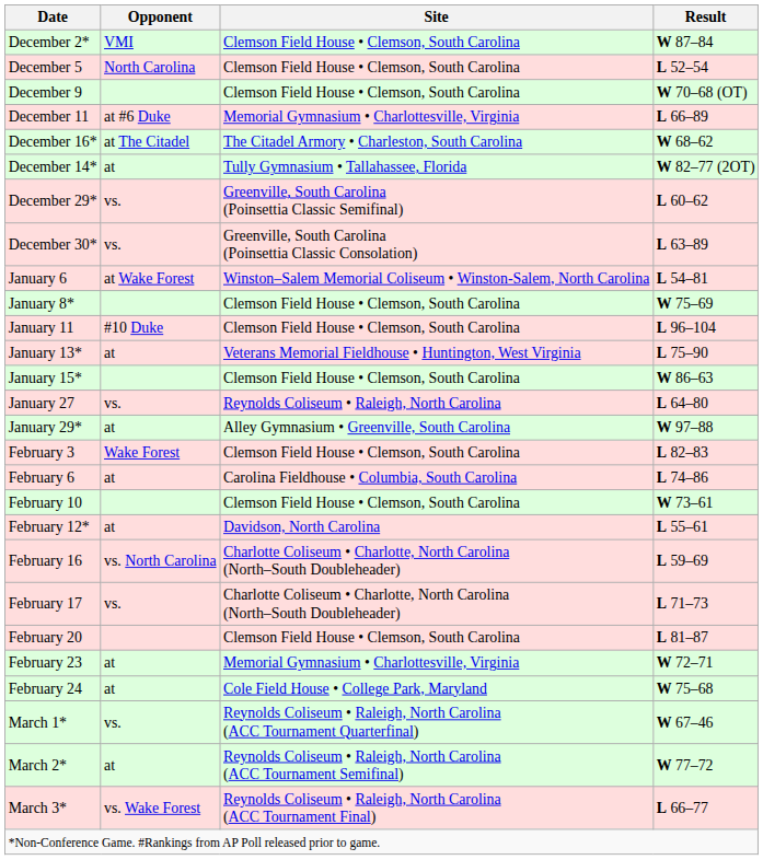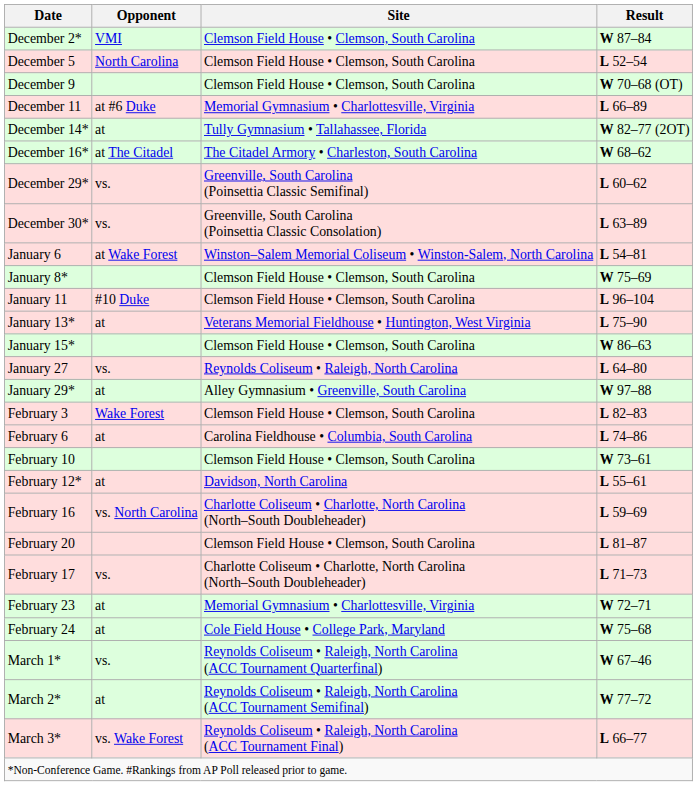 <table class="wikitable" style="font-size:95%;">
 <tr>
 <th>Date</th>
 <th>Opponent</th>
 <th>Site</th>
 <th>Result</th>
 </tr>
 <tr style="background: #ddffdd;">
 <td>December 2*</td>
 <td><a href='#'>VMI</a></td>
 <td><a href='#'>Clemson Field House</a> • <a href='#'>Clemson, South Carolina</a></td>
 <td><strong>W</strong> 87–84</td>
 </tr>
 <tr style="background: #ffdddd;">
 <td>December 5</td>
 <td><a href='#'>North Carolina</a></td>
 <td>Clemson Field House • Clemson, South Carolina</td>
 <td><strong>L</strong> 52–54</td>
 </tr>
 <tr style="background: #ddffdd;">
 <td>December 9</td>
 <td></td>
 <td>Clemson Field House • Clemson, South Carolina</td>
 <td><strong>W</strong> 70–68 (OT)</td>
 </tr>
 <tr style="background: #ffdddd;">
 <td>December 11</td>
 <td>at #6 <a href='#'>Duke</a></td>
 <td><a href='#'>Memorial Gymnasium</a> • <a href='#'>Charlottesville, Virginia</a></td>
 <td><strong>L</strong> 66–89</td>
 </tr>
 <tr style="background: #ddffdd;">
+<td>December 14*</td>
+<td>at </td>
+<td><a href='#'>Tully Gymnasium</a> • <a href='#'>Tallahassee, Florida</a></td>
+<td><strong>W</strong> 82–77 (2OT)</td>
+</tr>
+<tr style="background: #ddffdd;">
 <td>December 16*</td>
 <td>at <a href='#'>The Citadel</a></td>
 <td><a href='#'>The Citadel Armory</a> • <a href='#'>Charleston, South Carolina</a></td>
 <td><strong>W</strong> 68–62</td>
-</tr>
-<tr style="background: #ddffdd;">
-<td>December 14*</td>
-<td>at </td>
-<td><a href='#'>Tully Gymnasium</a> • <a href='#'>Tallahassee, Florida</a></td>
-<td><strong>W</strong> 82–77 (2OT)</td>
 </tr>
 <tr style="background: #ffdddd;">
 <td>December 29*</td>
 <td>vs. </td>
 <td><a href='#'>Greenville, South Carolina</a><br>(Poinsettia Classic Semifinal)</td>
 <td><strong>L</strong> 60–62</td>
 </tr>
 <tr style="background: #ffdddd;">
 <td>December 30*</td>
 <td>vs. </td>
 <td>Greenville, South Carolina<br>(Poinsettia Classic Consolation)</td>
 <td><strong>L</strong> 63–89</td>
 </tr>
 <tr style="background: #ffdddd;">
 <td>January 6</td>
 <td>at <a href='#'>Wake Forest</a></td>
 <td><a href='#'>Winston–Salem Memorial Coliseum</a> • <a href='#'>Winston-Salem, North Carolina</a></td>
 <td><strong>L</strong> 54–81</td>
 </tr>
 <tr style="background: #ddffdd;">
 <td>January 8*</td>
 <td></td>
 <td>Clemson Field House • Clemson, South Carolina</td>
 <td><strong>W</strong> 75–69</td>
 </tr>
 <tr style="background: #ffdddd;">
 <td>January 11</td>
 <td>#10 <a href='#'>Duke</a></td>
 <td>Clemson Field House • Clemson, South Carolina</td>
 <td><strong>L</strong> 96–104</td>
 </tr>
 <tr style="background: #ffdddd;">
 <td>January 13*</td>
 <td>at </td>
 <td><a href='#'>Veterans Memorial Fieldhouse</a> • <a href='#'>Huntington, West Virginia</a></td>
 <td><strong>L</strong> 75–90</td>
 </tr>
 <tr style="background: #ddffdd;">
 <td>January 15*</td>
 <td></td>
 <td>Clemson Field House • Clemson, South Carolina</td>
 <td><strong>W</strong> 86–63</td>
 </tr>
 <tr style="background: #ffdddd;">
 <td>January 27</td>
 <td>vs. </td>
 <td><a href='#'>Reynolds Coliseum</a> • <a href='#'>Raleigh, North Carolina</a></td>
 <td><strong>L</strong> 64–80</td>
 </tr>
 <tr style="background: #ddffdd;">
 <td>January 29*</td>
 <td>at </td>
 <td>Alley Gymnasium • <a href='#'>Greenville, South Carolina</a></td>
 <td><strong>W</strong> 97–88</td>
 </tr>
 <tr style="background: #ffdddd;">
 <td>February 3</td>
 <td><a href='#'>Wake Forest</a></td>
 <td>Clemson Field House • Clemson, South Carolina</td>
 <td><strong>L</strong> 82–83</td>
 </tr>
 <tr style="background: #ffdddd;">
 <td>February 6</td>
 <td>at </td>
 <td>Carolina Fieldhouse • <a href='#'>Columbia, South Carolina</a></td>
 <td><strong>L</strong> 74–86</td>
 </tr>
 <tr style="background: #ddffdd;">
 <td>February 10</td>
 <td></td>
 <td>Clemson Field House • Clemson, South Carolina</td>
 <td><strong>W</strong> 73–61</td>
 </tr>
 <tr style="background: #ffdddd;">
 <td>February 12*</td>
 <td>at </td>
 <td><a href='#'>Davidson, North Carolina</a></td>
 <td><strong>L</strong> 55–61</td>
 </tr>
 <tr style="background: #ffdddd;">
 <td>February 16</td>
 <td>vs. <a href='#'>North Carolina</a></td>
 <td><a href='#'>Charlotte Coliseum</a> • <a href='#'>Charlotte, North Carolina</a><br>(North–South Doubleheader)</td>
 <td><strong>L</strong> 59–69</td>
 </tr>
 <tr style="background: #ffdddd;">
+<td>February 20</td>
+<td></td>
+<td>Clemson Field House • Clemson, South Carolina</td>
+<td><strong>L</strong> 81–87</td>
+</tr>
+<tr style="background: #ffdddd;">
 <td>February 17</td>
 <td>vs. </td>
 <td>Charlotte Coliseum • Charlotte, North Carolina<br>(North–South Doubleheader)</td>
 <td><strong>L</strong> 71–73</td>
-</tr>
-<tr style="background: #ffdddd;">
-<td>February 20</td>
-<td></td>
-<td>Clemson Field House • Clemson, South Carolina</td>
-<td><strong>L</strong> 81–87</td>
 </tr>
 <tr style="background: #ddffdd;">
 <td>February 23</td>
 <td>at </td>
 <td><a href='#'>Memorial Gymnasium</a> • <a href='#'>Charlottesville, Virginia</a></td>
 <td><strong>W</strong> 72–71</td>
 </tr>
 <tr style="background: #ddffdd;">
 <td>February 24</td>
 <td>at </td>
 <td><a href='#'>Cole Field House</a> • <a href='#'>College Park, Maryland</a></td>
 <td><strong>W</strong> 75–68</td>
 </tr>
 <tr style="background: #ddffdd;">
 <td>March 1*</td>
 <td>vs. </td>
 <td><a href='#'>Reynolds Coliseum</a> • <a href='#'>Raleigh, North Carolina</a><br>(<a href='#'>ACC Tournament Quarterfinal</a>)</td>
 <td><strong>W</strong> 67–46</td>
 </tr>
 <tr style="background: #ddffdd;">
 <td>March 2*</td>
 <td>at </td>
 <td><a href='#'>Reynolds Coliseum</a> • <a href='#'>Raleigh, North Carolina</a><br>(<a href='#'>ACC Tournament Semifinal</a>)</td>
 <td><strong>W</strong> 77–72</td>
 </tr>
 <tr style="background: #ffdddd;">
 <td>March 3*</td>
 <td>vs. <a href='#'>Wake Forest</a></td>
 <td><a href='#'>Reynolds Coliseum</a> • <a href='#'>Raleigh, North Carolina</a><br>(<a href='#'>ACC Tournament Final</a>)</td>
 <td><strong>L</strong> 66–77</td>
 </tr>
 <tr style="background:#f9f9f9;">
 <td colspan=4><small>*Non-Conference Game. #Rankings from AP Poll released prior to game.</small></td>
 </tr>
 </table>
